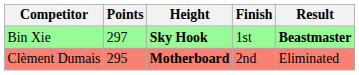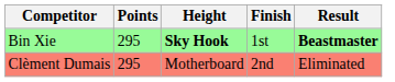 <table class="wikitable sortable">
 <tr>
 <th>Competitor</th>
 <th>Points</th>
 <th>Height</th>
 <th>Finish</th>
 <th>Result</th>
 </tr>
 <tr style="background-color:#98fb98">
 <td> Bin Xie</td>
-<td>297</td>
+<td>295</td>
 <td><strong>Sky Hook</strong></td>
 <td>1st</td>
 <td><strong>Beastmaster</strong></td>
 </tr>
 <tr style="background-color:#fa8072">
 <td> Clèment Dumais</td>
 <td>295</td>
-<td><strong>Motherboard</strong></td>
+<td>Motherboard</td>
 <td>2nd</td>
 <td>Eliminated</td>
 </tr>
 </table>
